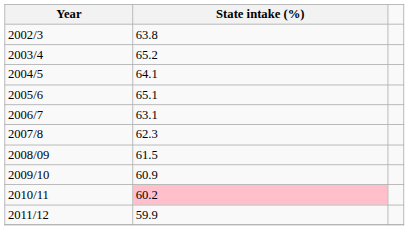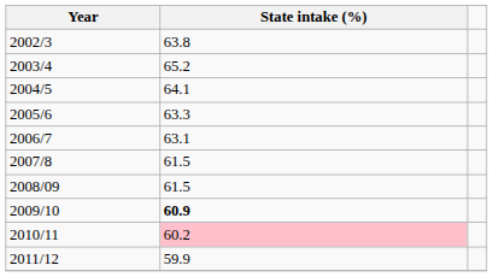 <table border="0" style="margin: 1em auto 1em auto; width: 40%;" class="wikitable">
 <tr>
 <th>Year</th>
 <th>State intake (%)</th>
 </tr>
 <tr>
 <td>2002/3</td>
 <td>63.8</td>
 <td></td>
 </tr>
 <tr>
 <td>2003/4</td>
 <td>65.2</td>
 <td></td>
 </tr>
 <tr>
 <td>2004/5</td>
 <td>64.1</td>
 <td></td>
 </tr>
 <tr>
 <td>2005/6</td>
-<td>65.1</td>
+<td>63.3</td>
 <td></td>
 </tr>
 <tr>
 <td>2006/7</td>
 <td>63.1</td>
 <td></td>
 </tr>
 <tr>
 <td>2007/8</td>
-<td>62.3</td>
+<td>61.5</td>
 <td></td>
 </tr>
 <tr>
 <td>2008/09</td>
 <td>61.5</td>
 <td></td>
 </tr>
 <tr>
 <td>2009/10</td>
-<td>60.9</td>
+<td><strong>60.9</strong></td>
 <td></td>
 </tr>
 <tr>
 <td>2010/11</td>
 <td style="background: pink;">60.2</td>
 <td></td>
 </tr>
 <tr>
 <td>2011/12</td>
 <td>59.9</td>
 <td></td>
 </tr>
 <tr>
 </tr>
 </table>
